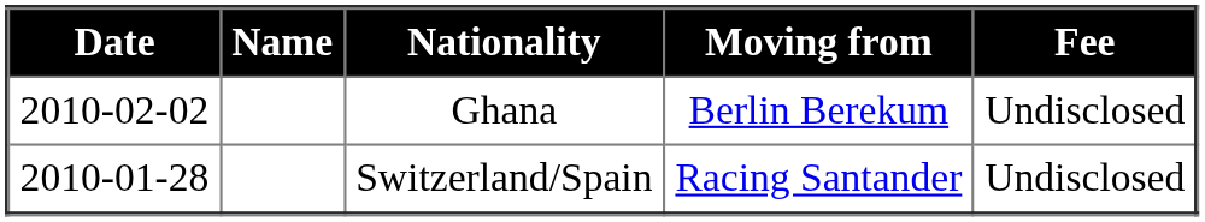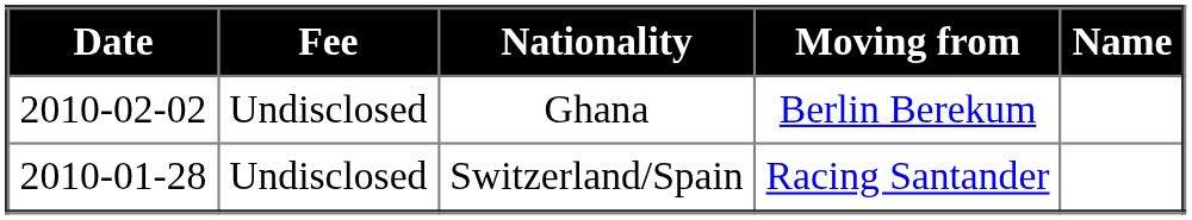 <table border="2" cellpadding="4" style="border-collapse:collapse; text-align:center;">
 <tr style="background:#000000; color:white;">
 <th>Date</th>
-<th>Name</th>
+<th>Fee</th>
 <th>Nationality</th>
 <th>Moving from</th>
-<th>Fee</th>
+<th>Name</th>
 </tr>
 <tr>
 <td>2010-02-02</td>
-<td></td>
+<td>Undisclosed</td>
 <td>Ghana</td>
 <td> <a href='#'>Berlin Berekum</a></td>
-<td>Undisclosed</td>
+<td></td>
 </tr>
 <tr>
 <td>2010-01-28</td>
-<td></td>
+<td>Undisclosed</td>
 <td>Switzerland/Spain</td>
 <td> <a href='#'>Racing Santander</a></td>
-<td>Undisclosed</td>
+<td></td>
 </tr>
 </table>
